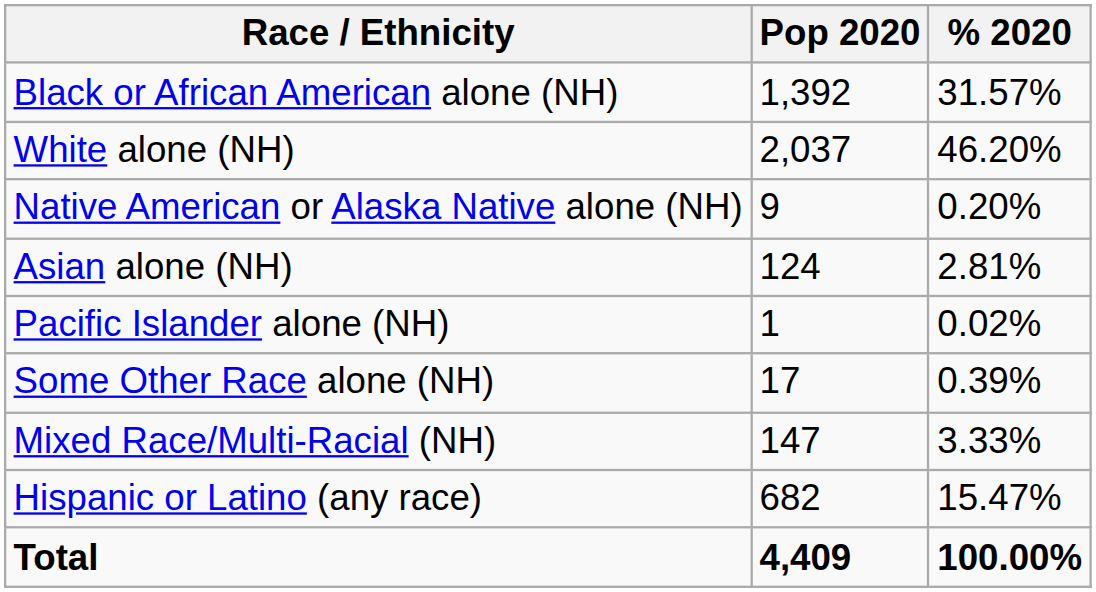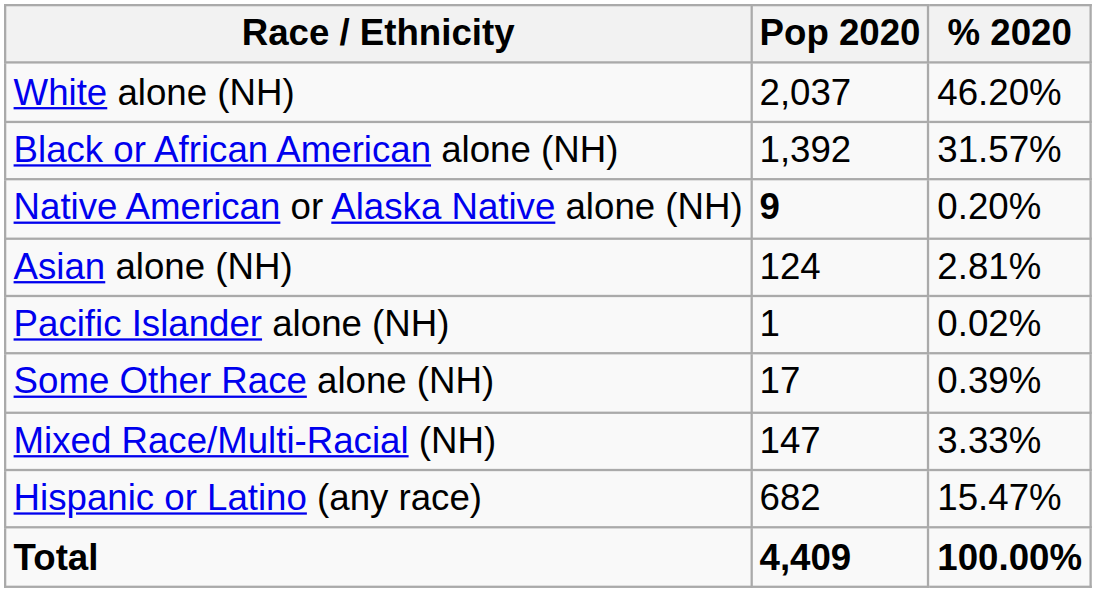 <table class="wikitable">
 <tr>
 <th>Race / Ethnicity</th>
 <th>Pop 2020</th>
 <th>% 2020</th>
 </tr>
 <tr>
+<td><a href='#'>White</a> alone (NH)</td>
+<td>2,037</td>
+<td>46.20%</td>
+</tr>
+<tr>
 <td><a href='#'>Black or African American</a> alone (NH)</td>
 <td>1,392</td>
 <td>31.57%</td>
 </tr>
 <tr>
-<td><a href='#'>White</a> alone (NH)</td>
-<td>2,037</td>
-<td>46.20%</td>
-</tr>
-<tr>
 <td><a href='#'>Native American</a> or <a href='#'>Alaska Native</a> alone (NH)</td>
-<td>9</td>
+<td><strong>9</strong></td>
 <td>0.20%</td>
 </tr>
 <tr>
 <td><a href='#'>Asian</a> alone (NH)</td>
 <td>124</td>
 <td>2.81%</td>
 </tr>
 <tr>
 <td><a href='#'>Pacific Islander</a> alone (NH)</td>
 <td>1</td>
 <td>0.02%</td>
 </tr>
 <tr>
 <td><a href='#'>Some Other Race</a> alone (NH)</td>
 <td>17</td>
 <td>0.39%</td>
 </tr>
 <tr>
 <td><a href='#'>Mixed Race/Multi-Racial</a> (NH)</td>
 <td>147</td>
 <td>3.33%</td>
 </tr>
 <tr>
 <td><a href='#'>Hispanic or Latino</a> (any race)</td>
 <td>682</td>
 <td>15.47%</td>
 </tr>
 <tr>
 <td><strong>Total</strong></td>
 <td><strong>4,409</strong></td>
 <td><strong>100.00%</strong></td>
 </tr>
 </table>
